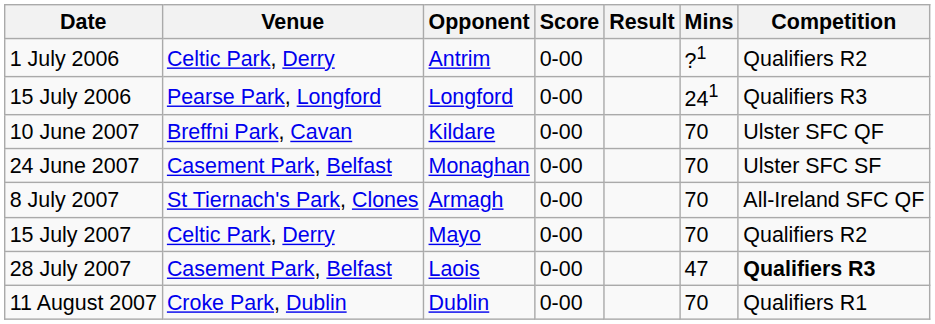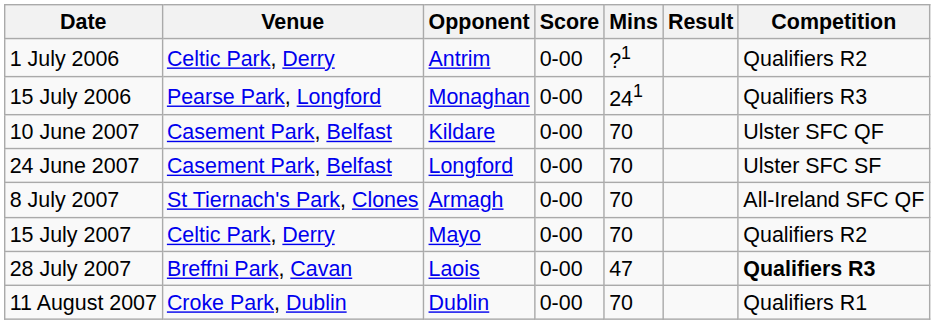 <table class="wikitable" style="font-size: 95%;">
 <tr>
 <th>Date</th>
 <th>Venue</th>
 <th>Opponent</th>
 <th>Score</th>
+<th>Mins</th>
 <th>Result</th>
-<th>Mins</th>
 <th>Competition</th>
 </tr>
 <tr>
 <td>1 July 2006</td>
 <td><a href='#'>Celtic Park</a>, <a href='#'>Derry</a></td>
 <td><a href='#'>Antrim</a></td>
 <td>0-00</td>
+<td>?<sup>1</sup><br></td>
 <td></td>
-<td>?<sup>1</sup><br></td>
 <td>Qualifiers R2</td>
 </tr>
 <tr>
 <td>15 July 2006</td>
 <td><a href='#'>Pearse Park</a>, <a href='#'>Longford</a></td>
-<td><a href='#'>Longford</a></td>
+<td><a href='#'>Monaghan</a></td>
 <td>0-00</td>
+<td>24<sup>1</sup><br></td>
 <td></td>
-<td>24<sup>1</sup><br></td>
 <td>Qualifiers R3</td>
 </tr>
 <tr>
 <td>10 June 2007</td>
-<td><a href='#'>Breffni Park</a>, <a href='#'>Cavan</a></td>
+<td><a href='#'>Casement Park</a>, <a href='#'>Belfast</a></td>
 <td><a href='#'>Kildare</a></td>
 <td>0-00</td>
+<td>70</td>
 <td></td>
-<td>70</td>
 <td>Ulster SFC QF</td>
 </tr>
 <tr>
 <td>24 June 2007</td>
 <td><a href='#'>Casement Park</a>, <a href='#'>Belfast</a></td>
-<td><a href='#'>Monaghan</a></td>
+<td><a href='#'>Longford</a></td>
 <td>0-00</td>
+<td>70</td>
 <td></td>
-<td>70</td>
 <td>Ulster SFC SF</td>
 </tr>
 <tr>
 <td>8 July 2007</td>
 <td><a href='#'>St Tiernach's Park</a>, <a href='#'>Clones</a></td>
 <td><a href='#'>Armagh</a></td>
 <td>0-00</td>
+<td>70</td>
 <td></td>
-<td>70</td>
 <td>All-Ireland SFC QF</td>
 </tr>
 <tr>
 <td>15 July 2007</td>
 <td><a href='#'>Celtic Park</a>, <a href='#'>Derry</a></td>
 <td><a href='#'>Mayo</a></td>
 <td>0-00</td>
+<td>70</td>
 <td></td>
-<td>70</td>
 <td>Qualifiers R2</td>
 </tr>
 <tr>
 <td>28 July 2007</td>
-<td><a href='#'>Casement Park</a>, <a href='#'>Belfast</a></td>
+<td><a href='#'>Breffni Park</a>, <a href='#'>Cavan</a></td>
 <td><a href='#'>Laois</a></td>
 <td>0-00</td>
+<td>47</td>
 <td></td>
-<td>47</td>
 <td><strong>Qualifiers R3</strong></td>
 </tr>
 <tr>
 <td>11 August 2007</td>
 <td><a href='#'>Croke Park</a>, <a href='#'>Dublin</a></td>
 <td><a href='#'>Dublin</a></td>
 <td>0-00</td>
+<td>70</td>
 <td></td>
-<td>70</td>
 <td>Qualifiers R1</td>
 </tr>
 </table>
